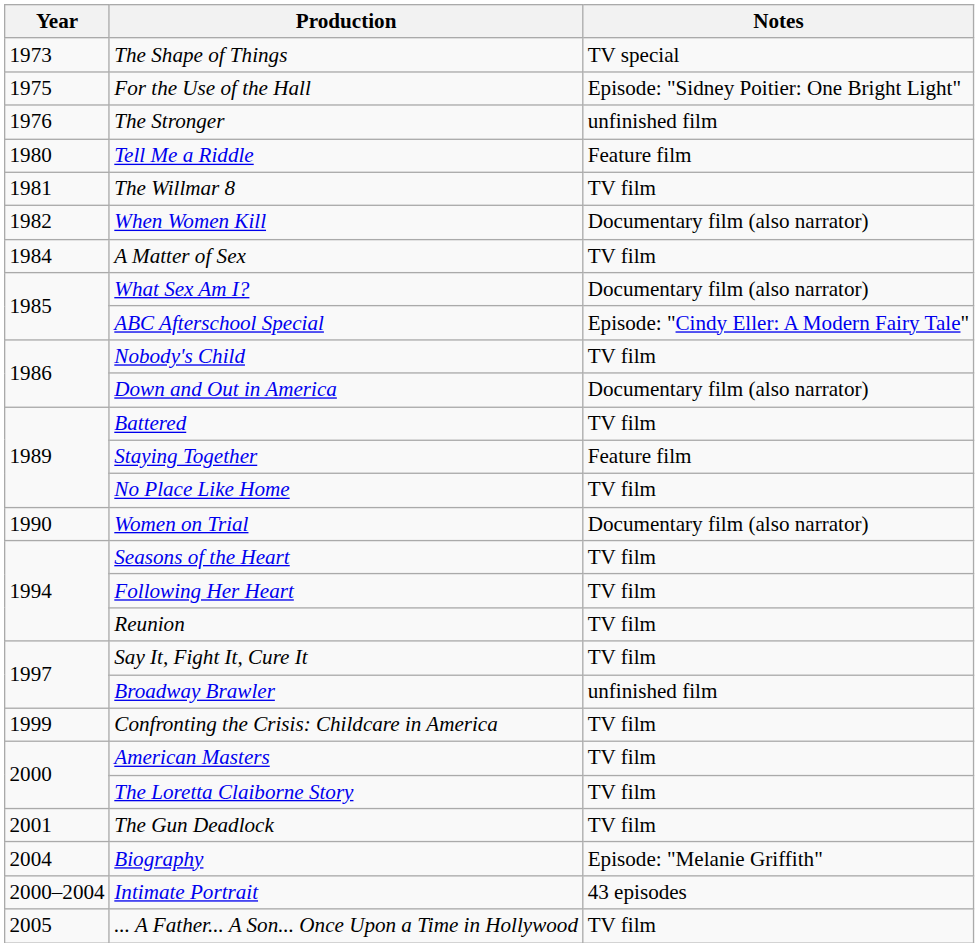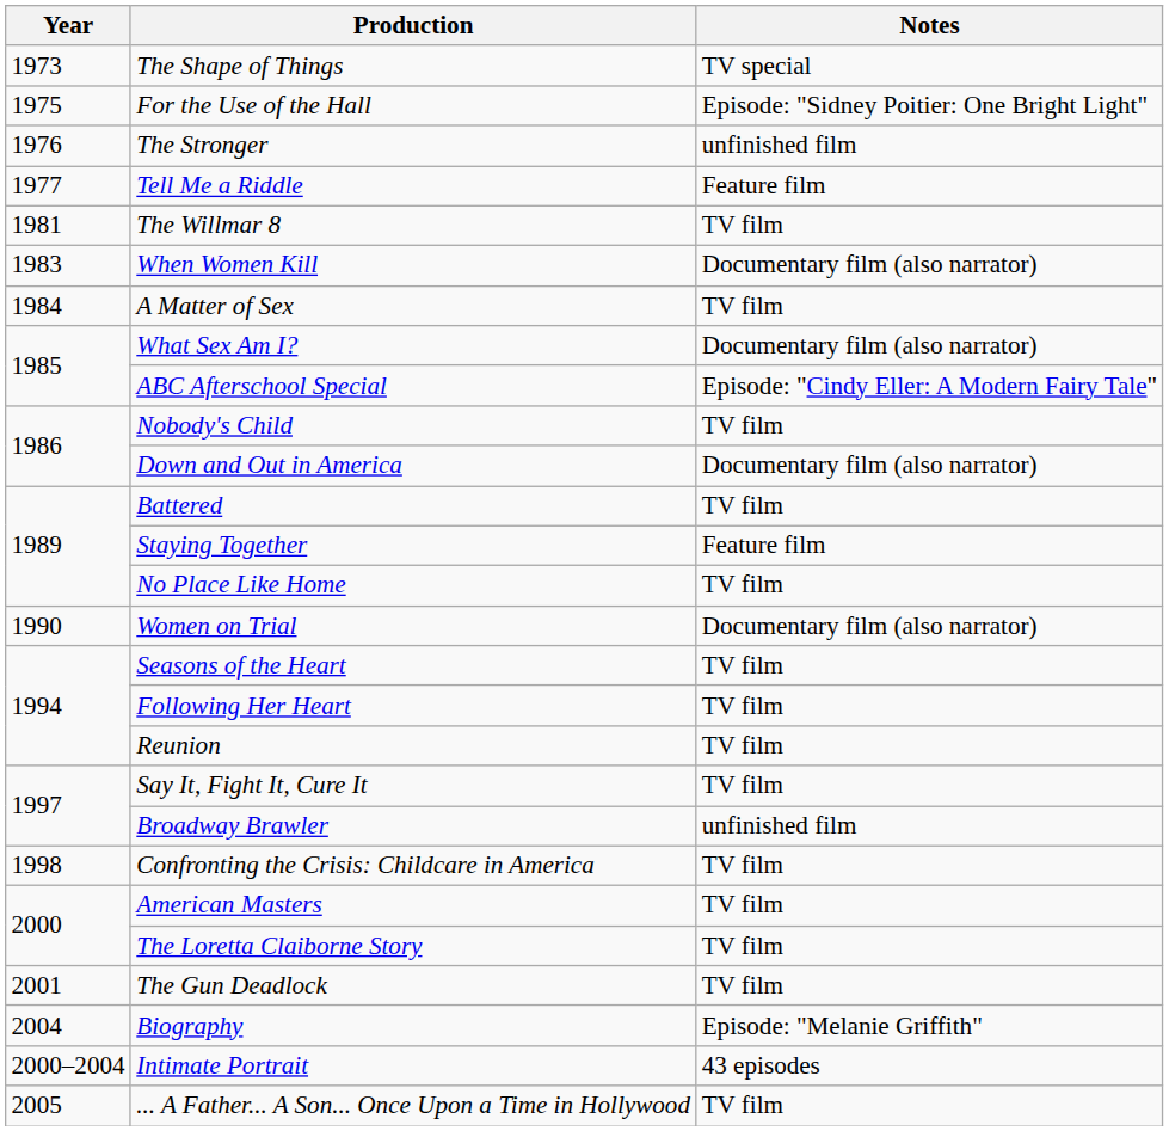 <table class="wikitable">
 <tr>
 <th>Year</th>
 <th>Production</th>
 <th>Notes</th>
 </tr>
 <tr>
 <td>1973</td>
 <td><em>The Shape of Things</em></td>
 <td>TV special</td>
 </tr>
 <tr>
 <td>1975</td>
 <td><em>For the Use of the Hall</em></td>
 <td>Episode: "Sidney Poitier: One Bright Light"</td>
 </tr>
 <tr>
 <td>1976</td>
 <td><em>The Stronger</em></td>
 <td>unfinished film</td>
 </tr>
 <tr>
-<td>1980</td>
+<td>1977</td>
 <td><em><a href='#'>Tell Me a Riddle</a></em></td>
 <td>Feature film</td>
 </tr>
 <tr>
 <td>1981</td>
 <td><em>The Willmar 8</em></td>
 <td>TV film</td>
 </tr>
 <tr>
-<td>1982</td>
+<td>1983</td>
 <td><em><a href='#'>When Women Kill</a></em></td>
 <td>Documentary film (also narrator)</td>
 </tr>
 <tr>
 <td>1984</td>
 <td><em>A Matter of Sex</em></td>
 <td>TV film</td>
 </tr>
 <tr>
 <td rowspan=2>1985</td>
 <td><em><a href='#'>What Sex Am I?</a></em></td>
 <td>Documentary film (also narrator)</td>
 </tr>
 <tr>
 <td><em><a href='#'>ABC Afterschool Special</a></em></td>
 <td>Episode: "<a href='#'>Cindy Eller: A Modern Fairy Tale</a>"</td>
 </tr>
 <tr>
 <td rowspan=2>1986</td>
 <td><em><a href='#'>Nobody's Child</a></em></td>
 <td>TV film</td>
 </tr>
 <tr>
 <td><em><a href='#'>Down and Out in America</a></em></td>
 <td>Documentary film (also narrator)</td>
 </tr>
 <tr>
 <td rowspan=3>1989</td>
 <td><em><a href='#'>Battered</a></em></td>
 <td>TV film</td>
 </tr>
 <tr>
 <td><em><a href='#'>Staying Together</a></em></td>
 <td>Feature film</td>
 </tr>
 <tr>
 <td><em><a href='#'>No Place Like Home</a></em></td>
 <td>TV film</td>
 </tr>
 <tr>
 <td>1990</td>
 <td><em><a href='#'>Women on Trial</a></em></td>
 <td>Documentary film (also narrator)</td>
 </tr>
 <tr>
 <td rowspan=3>1994</td>
 <td><em><a href='#'>Seasons of the Heart</a></em></td>
 <td>TV film</td>
 </tr>
 <tr>
 <td><em><a href='#'>Following Her Heart</a></em></td>
 <td>TV film</td>
 </tr>
 <tr>
 <td><em>Reunion</em></td>
 <td>TV film</td>
 </tr>
 <tr>
 <td rowspan="2">1997</td>
 <td><em>Say It, Fight It, Cure It</em></td>
 <td>TV film</td>
 </tr>
 <tr>
 <td><em><a href='#'>Broadway Brawler</a></em></td>
 <td>unfinished film</td>
 </tr>
 <tr>
-<td>1999</td>
+<td>1998</td>
 <td><em>Confronting the Crisis: Childcare in America</em></td>
 <td>TV film</td>
 </tr>
 <tr>
 <td rowspan=2>2000</td>
 <td><em><a href='#'>American Masters</a></em></td>
 <td>TV film</td>
 </tr>
 <tr>
 <td><em><a href='#'>The Loretta Claiborne Story</a></em></td>
 <td>TV film</td>
 </tr>
 <tr>
 <td>2001</td>
 <td><em>The Gun Deadlock</em></td>
 <td>TV film</td>
 </tr>
 <tr>
 <td>2004</td>
 <td><em><a href='#'>Biography</a></em></td>
 <td>Episode: "Melanie Griffith"</td>
 </tr>
 <tr>
 <td>2000–2004</td>
 <td><em><a href='#'>Intimate Portrait</a></em></td>
 <td>43 episodes</td>
 </tr>
 <tr>
 <td>2005</td>
 <td><em>... A Father... A Son... Once Upon a Time in Hollywood</em></td>
 <td>TV film</td>
 </tr>
 </table>
